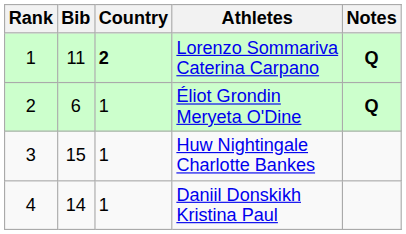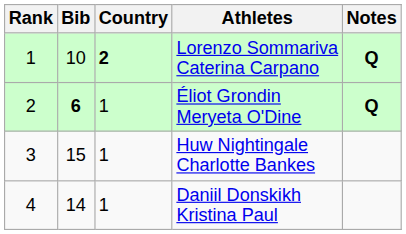 <table class="wikitable" style="text-align:center;">
 <tr>
 <th>Rank</th>
 <th>Bib</th>
 <th>Country</th>
 <th>Athletes</th>
 <th>Notes</th>
 </tr>
 <tr bgcolor="#ccffcc">
 <td>1</td>
-<td>11</td>
+<td>10</td>
 <td align=left><strong> 2</strong></td>
 <td align=left><a href='#'>Lorenzo Sommariva</a><br><a href='#'>Caterina Carpano</a></td>
 <td><strong>Q</strong></td>
 </tr>
 <tr bgcolor="#ccffcc">
 <td>2</td>
-<td>6</td>
+<td><strong>6</strong></td>
 <td align=left> 1</td>
 <td align=left><a href='#'>Éliot Grondin</a><br><a href='#'>Meryeta O'Dine</a></td>
 <td><strong>Q</strong></td>
 </tr>
 <tr>
 <td>3</td>
 <td>15</td>
 <td align=left> 1</td>
 <td align=left><a href='#'>Huw Nightingale</a><br><a href='#'>Charlotte Bankes</a></td>
 <td></td>
 </tr>
 <tr>
 <td>4</td>
 <td>14</td>
 <td align=left> 1</td>
 <td align=left><a href='#'>Daniil Donskikh</a><br><a href='#'>Kristina Paul</a></td>
 <td></td>
 </tr>
 </table>
